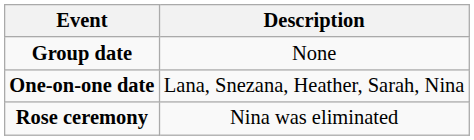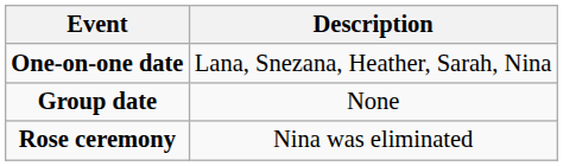 <table class="wikitable sortable" style="text-align:center;">
 <tr>
 <th>Event</th>
 <th>Description</th>
 </tr>
 <tr>
+<td><strong>One-on-one date</strong></td>
+<td>Lana, Snezana, Heather, Sarah, Nina</td>
+</tr>
+<tr>
 <td><strong>Group date</strong></td>
 <td>None</td>
-</tr>
-<tr>
-<td><strong>One-on-one date</strong></td>
-<td>Lana, Snezana, Heather, Sarah, Nina</td>
 </tr>
 <tr>
 <td><strong>Rose ceremony</strong></td>
 <td>Nina was eliminated</td>
 </tr>
 </table>
